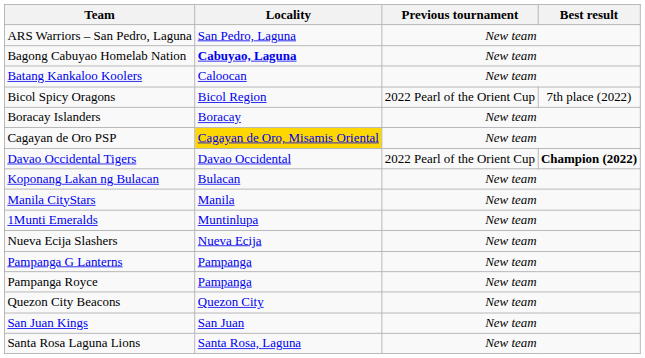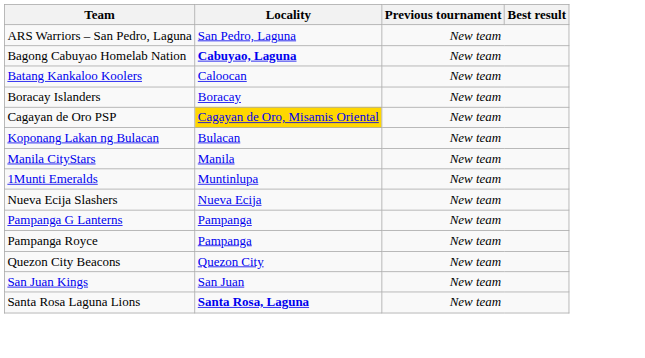 <table class="wikitable">
 <tr>
 <th>Team</th>
 <th>Locality</th>
 <th>Previous tournament</th>
 <th>Best result</th>
 </tr>
 <tr>
 <td align=left>ARS Warriors – San Pedro, Laguna</td>
 <td><a href='#'>San Pedro, Laguna</a></td>
 <td align="center" colspan=2><em>New team</em></td>
 </tr>
 <tr>
 <td align=left>Bagong Cabuyao Homelab Nation</td>
 <td><strong><a href='#'>Cabuyao, Laguna</a></strong></td>
 <td align="center" colspan=2><em>New team</em></td>
 </tr>
 <tr>
 <td align=left><a href='#'>Batang Kankaloo Koolers</a></td>
 <td><a href='#'>Caloocan</a></td>
 <td align="center" colspan=2><em>New team</em></td>
 </tr>
 <tr>
-<td align=left>Bicol Spicy Oragons</td>
-<td><a href='#'>Bicol Region</a></td>
-<td align="center">2022 Pearl of the Orient Cup</td>
-<td align="center">7th place (2022)</td>
-</tr>
-<tr>
 <td align=left>Boracay Islanders</td>
 <td><a href='#'>Boracay</a></td>
 <td align="center" colspan=2><em>New team</em></td>
 </tr>
 <tr>
 <td align=left>Cagayan de Oro PSP</td>
 <td style="background: gold;"><a href='#'>Cagayan de Oro, Misamis Oriental</a></td>
 <td align="center" colspan=2><em>New team</em></td>
-</tr>
-<tr>
-<td align=left><a href='#'>Davao Occidental Tigers</a></td>
-<td><a href='#'>Davao Occidental</a></td>
-<td align="center">2022 Pearl of the Orient Cup</td>
-<td align="center"><strong>Champion (2022)</strong></td>
 </tr>
 <tr>
 <td align=left><a href='#'>Koponang Lakan ng Bulacan</a></td>
 <td><a href='#'>Bulacan</a></td>
 <td align="center" colspan=2><em>New team</em></td>
 </tr>
 <tr>
 <td align=left><a href='#'>Manila CityStars</a></td>
 <td><a href='#'>Manila</a></td>
 <td align="center" colspan=2><em>New team</em></td>
 </tr>
 <tr>
 <td align=left><a href='#'>1Munti Emeralds</a></td>
 <td><a href='#'>Muntinlupa</a></td>
 <td align="center" colspan=2><em>New team</em></td>
 </tr>
 <tr>
 <td align=left>Nueva Ecija Slashers</td>
 <td><a href='#'>Nueva Ecija</a></td>
 <td align="center" colspan=2><em>New team</em></td>
 </tr>
 <tr>
 <td align=left><a href='#'>Pampanga G Lanterns</a></td>
 <td><a href='#'>Pampanga</a></td>
 <td align="center" colspan=2><em>New team</em></td>
 </tr>
 <tr>
 <td align=left>Pampanga Royce</td>
 <td><a href='#'>Pampanga</a></td>
 <td align="center" colspan=2><em>New team</em></td>
 </tr>
 <tr>
 <td align=left>Quezon City Beacons</td>
 <td><a href='#'>Quezon City</a></td>
 <td align="center" colspan=2><em>New team</em></td>
 </tr>
 <tr>
 <td align=left><a href='#'>San Juan Kings</a></td>
 <td><a href='#'>San Juan</a></td>
 <td align="center" colspan=2><em>New team</em></td>
 </tr>
 <tr>
 <td align=left>Santa Rosa Laguna Lions</td>
-<td><a href='#'>Santa Rosa, Laguna</a></td>
+<td><strong><a href='#'>Santa Rosa, Laguna</a></strong></td>
 <td align="center" colspan=2><em>New team</em></td>
 </tr>
 </table>
